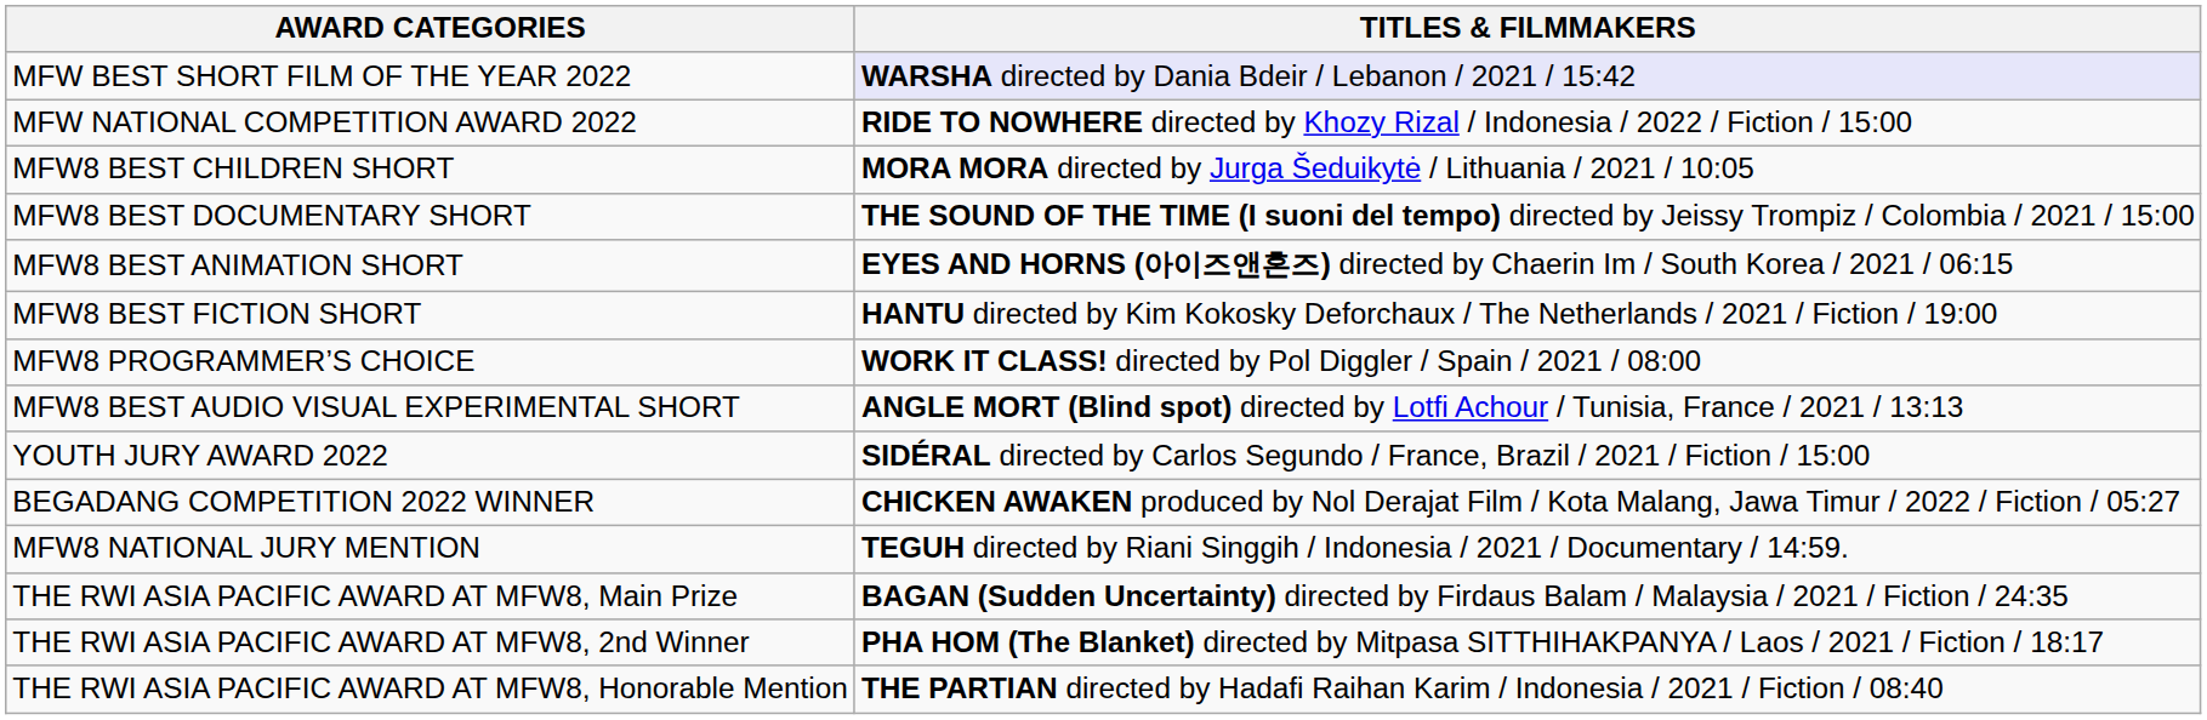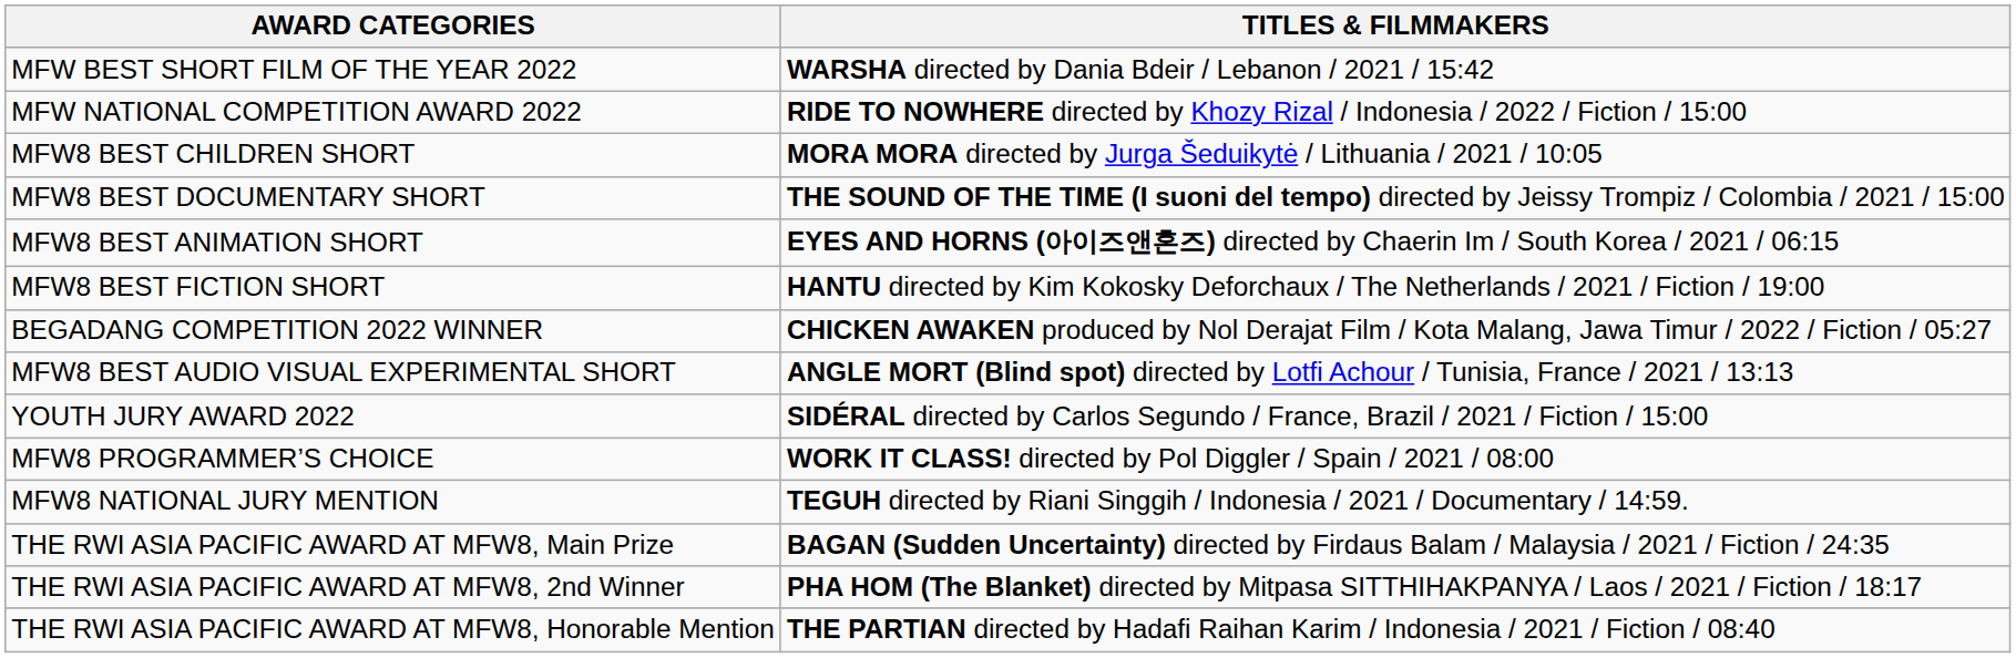 <table class="wikitable">
 <tr>
 <th>AWARD CATEGORIES</th>
 <th>TITLES & FILMMAKERS</th>
 </tr>
 <tr>
 <td>MFW BEST SHORT FILM OF THE YEAR 2022</td>
-<td style="background: lavender;"><strong>WARSHA</strong> directed by Dania Bdeir / Lebanon / 2021 / 15:42</td>
+<td><strong>WARSHA</strong> directed by Dania Bdeir / Lebanon / 2021 / 15:42</td>
 </tr>
 <tr>
 <td>MFW NATIONAL COMPETITION AWARD 2022</td>
 <td><strong>RIDE TO NOWHERE</strong> directed by <a href='#'>Khozy Rizal</a> / Indonesia / 2022 / Fiction / 15:00</td>
 </tr>
 <tr>
 <td>MFW8 BEST CHILDREN SHORT</td>
 <td><strong>MORA MORA</strong> directed by <a href='#'>Jurga Šeduikytė</a> / Lithuania / 2021 / 10:05</td>
 </tr>
 <tr>
 <td>MFW8 BEST DOCUMENTARY SHORT</td>
 <td><strong>THE SOUND OF THE TIME (I suoni del tempo)</strong> directed by Jeissy Trompiz / Colombia / 2021 / 15:00</td>
 </tr>
 <tr>
 <td>MFW8 BEST ANIMATION SHORT</td>
 <td><strong>EYES AND HORNS (아이즈앤혼즈)</strong> directed by Chaerin Im / South Korea / 2021 / 06:15</td>
 </tr>
 <tr>
 <td>MFW8 BEST FICTION SHORT</td>
 <td><strong>HANTU</strong> directed by Kim Kokosky Deforchaux / The Netherlands / 2021 / Fiction / 19:00</td>
 </tr>
 <tr>
-<td>MFW8 PROGRAMMER’S CHOICE</td>
-<td><strong>WORK IT CLASS!</strong> directed by Pol Diggler / Spain / 2021 / 08:00</td>
+<td>BEGADANG COMPETITION 2022 WINNER</td>
+<td><strong>CHICKEN AWAKEN</strong> produced by Nol Derajat Film / Kota Malang, Jawa Timur / 2022 / Fiction / 05:27</td>
 </tr>
 <tr>
 <td>MFW8 BEST AUDIO VISUAL EXPERIMENTAL SHORT</td>
 <td><strong>ANGLE MORT (Blind spot)</strong> directed by <a href='#'>Lotfi Achour</a> / Tunisia, France / 2021 / 13:13</td>
 </tr>
 <tr>
 <td>YOUTH JURY AWARD 2022</td>
 <td><strong>SIDÉRAL</strong> directed by Carlos Segundo / France, Brazil / 2021 / Fiction / 15:00</td>
 </tr>
 <tr>
-<td>BEGADANG COMPETITION 2022 WINNER</td>
-<td><strong>CHICKEN AWAKEN</strong> produced by Nol Derajat Film / Kota Malang, Jawa Timur / 2022 / Fiction / 05:27</td>
+<td>MFW8 PROGRAMMER’S CHOICE</td>
+<td><strong>WORK IT CLASS!</strong> directed by Pol Diggler / Spain / 2021 / 08:00</td>
 </tr>
 <tr>
 <td>MFW8 NATIONAL JURY MENTION</td>
 <td><strong>TEGUH</strong> directed by Riani Singgih / Indonesia / 2021 / Documentary / 14:59.</td>
 </tr>
 <tr>
 <td>THE RWI ASIA PACIFIC AWARD AT MFW8, Main Prize</td>
 <td><strong>BAGAN (Sudden Uncertainty)</strong> directed by Firdaus Balam / Malaysia / 2021 / Fiction / 24:35</td>
 </tr>
 <tr>
 <td>THE RWI ASIA PACIFIC AWARD AT MFW8, 2nd Winner</td>
 <td><strong>PHA HOM (The Blanket)</strong> directed by Mitpasa SITTHIHAKPANYA / Laos / 2021 / Fiction / 18:17</td>
 </tr>
 <tr>
 <td>THE RWI ASIA PACIFIC AWARD AT MFW8, Honorable Mention</td>
 <td><strong>THE PARTIAN</strong> directed by Hadafi Raihan Karim / Indonesia / 2021 / Fiction / 08:40</td>
 </tr>
 </table>
